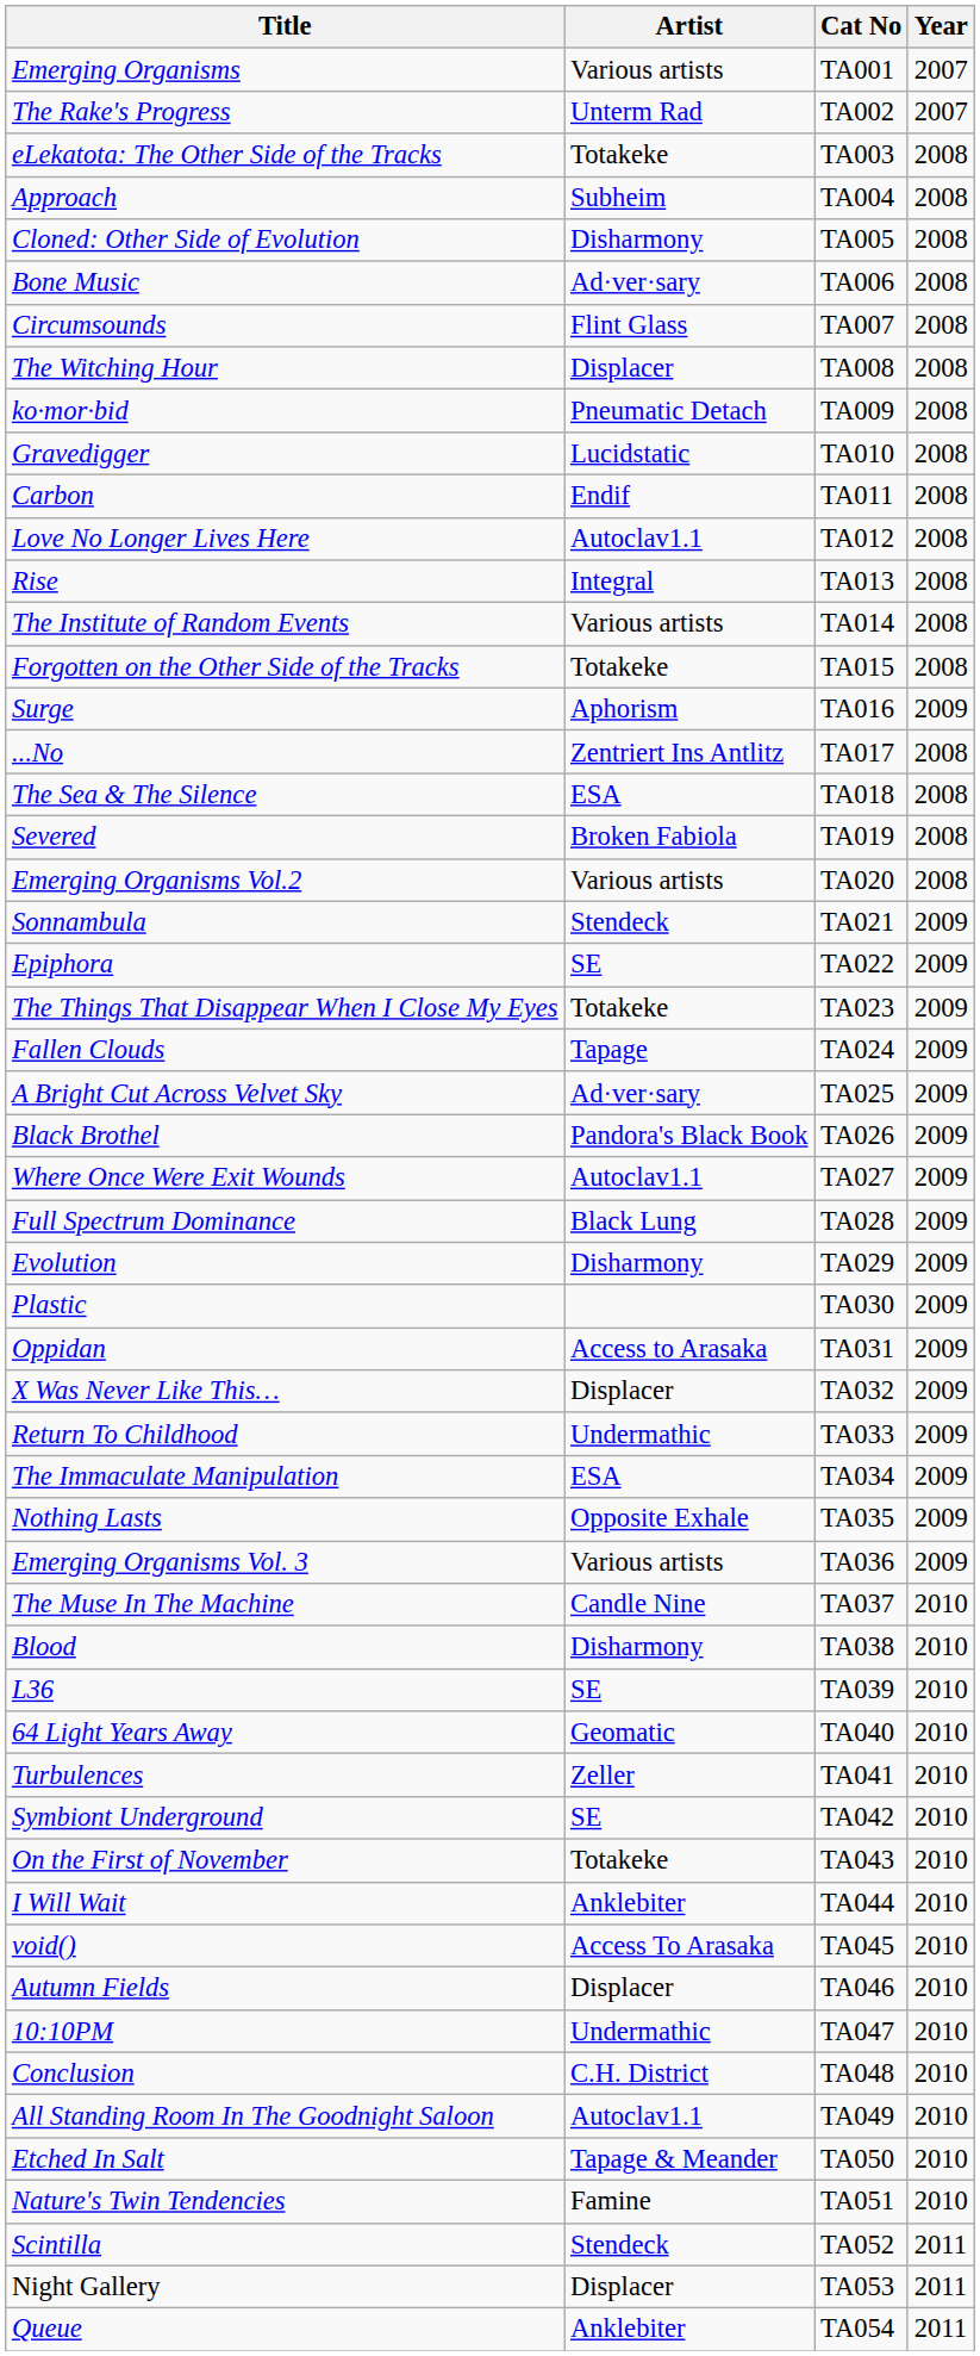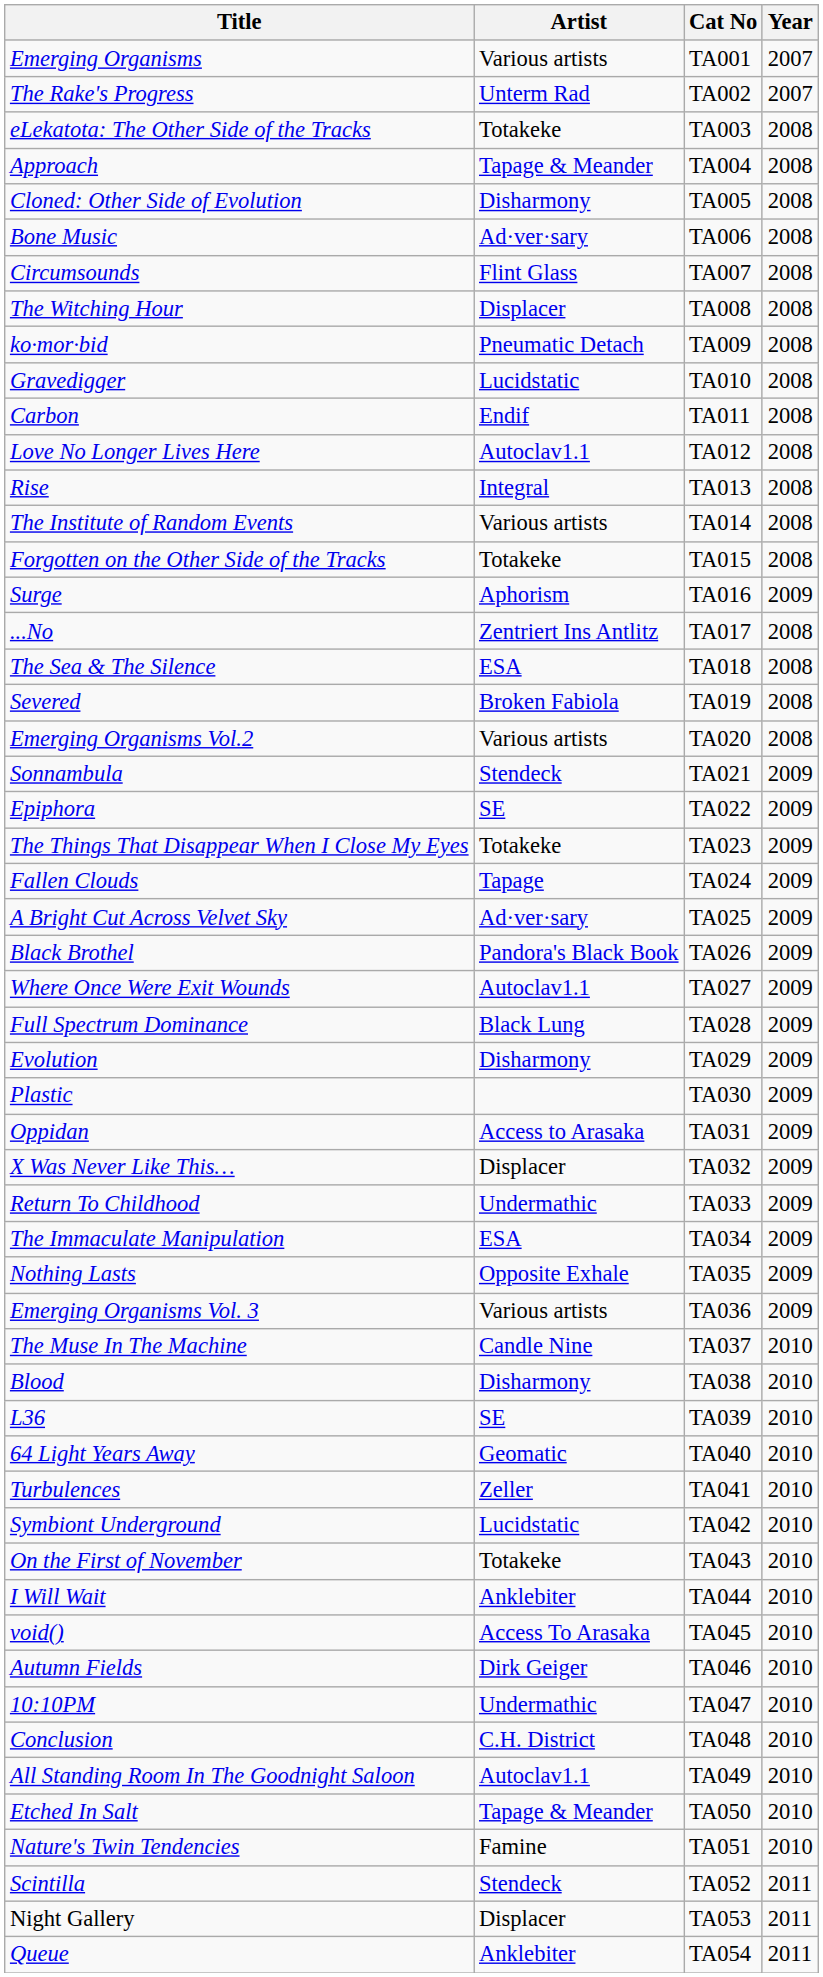 <table class="sortable wikitable">
 <tr>
 <th>Title</th>
 <th>Artist</th>
 <th>Cat No</th>
 <th>Year</th>
 </tr>
 <tr>
 <td><em><a href='#'>Emerging Organisms</a></em></td>
 <td>Various artists</td>
 <td>TA001</td>
 <td>2007</td>
 </tr>
 <tr>
 <td><em><a href='#'>The Rake's Progress</a></em></td>
 <td><a href='#'>Unterm Rad</a></td>
 <td>TA002</td>
 <td>2007</td>
 </tr>
 <tr>
 <td><em><a href='#'>eLekatota: The Other Side of the Tracks</a></em></td>
 <td>Totakeke</td>
 <td>TA003</td>
 <td>2008</td>
 </tr>
 <tr>
 <td><em><a href='#'>Approach</a></em></td>
-<td><a href='#'>Subheim</a></td>
+<td><a href='#'>Tapage & Meander</a></td>
 <td>TA004</td>
 <td>2008</td>
 </tr>
 <tr>
 <td><em><a href='#'>Cloned: Other Side of Evolution</a></em></td>
 <td><a href='#'>Disharmony</a></td>
 <td>TA005</td>
 <td>2008</td>
 </tr>
 <tr>
 <td><em><a href='#'>Bone Music</a></em></td>
 <td><a href='#'>Ad·ver·sary</a></td>
 <td>TA006</td>
 <td>2008</td>
 </tr>
 <tr>
 <td><em><a href='#'>Circumsounds</a></em></td>
 <td><a href='#'>Flint Glass</a></td>
 <td>TA007</td>
 <td>2008</td>
 </tr>
 <tr>
 <td><em><a href='#'>The Witching Hour</a></em></td>
 <td><a href='#'>Displacer</a></td>
 <td>TA008</td>
 <td>2008</td>
 </tr>
 <tr>
 <td><em><a href='#'>ko·mor·bid</a></em></td>
 <td><a href='#'>Pneumatic Detach</a></td>
 <td>TA009</td>
 <td>2008</td>
 </tr>
 <tr>
 <td><em><a href='#'>Gravedigger</a></em></td>
 <td><a href='#'>Lucidstatic</a></td>
 <td>TA010</td>
 <td>2008</td>
 </tr>
 <tr>
 <td><em><a href='#'>Carbon</a></em></td>
 <td><a href='#'>Endif</a></td>
 <td>TA011</td>
 <td>2008</td>
 </tr>
 <tr>
 <td><em><a href='#'>Love No Longer Lives Here</a></em></td>
 <td><a href='#'>Autoclav1.1</a></td>
 <td>TA012</td>
 <td>2008</td>
 </tr>
 <tr>
 <td><em><a href='#'>Rise</a></em></td>
 <td><a href='#'>Integral</a></td>
 <td>TA013</td>
 <td>2008</td>
 </tr>
 <tr>
 <td><em><a href='#'>The Institute of Random Events</a></em></td>
 <td>Various artists</td>
 <td>TA014</td>
 <td>2008</td>
 </tr>
 <tr>
 <td><em><a href='#'>Forgotten on the Other Side of the Tracks</a></em></td>
 <td>Totakeke</td>
 <td>TA015</td>
 <td>2008</td>
 </tr>
 <tr>
 <td><em><a href='#'>Surge</a></em></td>
 <td><a href='#'>Aphorism</a></td>
 <td>TA016</td>
 <td>2009</td>
 </tr>
 <tr>
 <td><em><a href='#'>...No</a></em></td>
 <td><a href='#'>Zentriert Ins Antlitz</a></td>
 <td>TA017</td>
 <td>2008</td>
 </tr>
 <tr>
 <td><em><a href='#'>The Sea & The Silence</a></em></td>
 <td><a href='#'>ESA</a></td>
 <td>TA018</td>
 <td>2008</td>
 </tr>
 <tr>
 <td><em><a href='#'>Severed</a></em></td>
 <td><a href='#'>Broken Fabiola</a></td>
 <td>TA019</td>
 <td>2008</td>
 </tr>
 <tr>
 <td><em><a href='#'>Emerging Organisms Vol.2</a></em></td>
 <td>Various artists</td>
 <td>TA020</td>
 <td>2008</td>
 </tr>
 <tr>
 <td><em><a href='#'>Sonnambula</a></em></td>
 <td><a href='#'>Stendeck</a></td>
 <td>TA021</td>
 <td>2009</td>
 </tr>
 <tr>
 <td><em><a href='#'>Epiphora</a></em></td>
 <td><a href='#'>SE</a></td>
 <td>TA022</td>
 <td>2009</td>
 </tr>
 <tr>
 <td><em><a href='#'>The Things That Disappear When I Close My Eyes</a></em></td>
 <td>Totakeke</td>
 <td>TA023</td>
 <td>2009</td>
 </tr>
 <tr>
 <td><em><a href='#'>Fallen Clouds</a></em></td>
 <td><a href='#'>Tapage</a></td>
 <td>TA024</td>
 <td>2009</td>
 </tr>
 <tr>
 <td><em><a href='#'>A Bright Cut Across Velvet Sky</a></em></td>
 <td><a href='#'>Ad·ver·sary</a></td>
 <td>TA025</td>
 <td>2009</td>
 </tr>
 <tr>
 <td><em><a href='#'>Black Brothel</a></em></td>
 <td><a href='#'>Pandora's Black Book</a></td>
 <td>TA026</td>
 <td>2009</td>
 </tr>
 <tr>
 <td><em><a href='#'>Where Once Were Exit Wounds</a></em></td>
 <td><a href='#'>Autoclav1.1</a></td>
 <td>TA027</td>
 <td>2009</td>
 </tr>
 <tr>
 <td><em><a href='#'>Full Spectrum Dominance</a></em></td>
 <td><a href='#'>Black Lung</a></td>
 <td>TA028</td>
 <td>2009</td>
 </tr>
 <tr>
 <td><em><a href='#'>Evolution</a></em></td>
 <td><a href='#'>Disharmony</a></td>
 <td>TA029</td>
 <td>2009</td>
 </tr>
 <tr>
 <td><em><a href='#'>Plastic</a></em></td>
 <td><a href='#'></a></td>
 <td>TA030</td>
 <td>2009</td>
 </tr>
 <tr>
 <td><em><a href='#'>Oppidan</a></em></td>
 <td><a href='#'>Access to Arasaka</a></td>
 <td>TA031</td>
 <td>2009</td>
 </tr>
 <tr>
 <td><em><a href='#'>X Was Never Like This…</a></em></td>
 <td>Displacer</td>
 <td>TA032</td>
 <td>2009</td>
 </tr>
 <tr>
 <td><em><a href='#'>Return To Childhood</a></em></td>
 <td><a href='#'>Undermathic</a></td>
 <td>TA033</td>
 <td>2009</td>
 </tr>
 <tr>
 <td><em><a href='#'>The Immaculate Manipulation</a></em></td>
 <td><a href='#'>ESA</a></td>
 <td>TA034</td>
 <td>2009</td>
 </tr>
 <tr>
 <td><em><a href='#'>Nothing Lasts</a></em></td>
 <td><a href='#'>Opposite Exhale</a></td>
 <td>TA035</td>
 <td>2009</td>
 </tr>
 <tr>
 <td><em><a href='#'>Emerging Organisms Vol. 3</a></em></td>
 <td>Various artists</td>
 <td>TA036</td>
 <td>2009</td>
 </tr>
 <tr>
 <td><em><a href='#'>The Muse In The Machine</a></em></td>
 <td><a href='#'>Candle Nine</a></td>
 <td>TA037</td>
 <td>2010</td>
 </tr>
 <tr>
 <td><em><a href='#'>Blood</a></em></td>
 <td><a href='#'>Disharmony</a></td>
 <td>TA038</td>
 <td>2010</td>
 </tr>
 <tr>
 <td><em><a href='#'>L36</a></em></td>
 <td><a href='#'>SE</a></td>
 <td>TA039</td>
 <td>2010</td>
 </tr>
 <tr>
 <td><em><a href='#'>64 Light Years Away</a></em></td>
 <td><a href='#'>Geomatic</a></td>
 <td>TA040</td>
 <td>2010</td>
 </tr>
 <tr>
 <td><em><a href='#'>Turbulences</a></em></td>
 <td><a href='#'>Zeller</a></td>
 <td>TA041</td>
 <td>2010</td>
 </tr>
 <tr>
 <td><em><a href='#'>Symbiont Underground</a></em></td>
-<td><a href='#'>SE</a></td>
+<td><a href='#'>Lucidstatic</a></td>
 <td>TA042</td>
 <td>2010</td>
 </tr>
 <tr>
 <td><em><a href='#'>On the First of November</a></em></td>
 <td>Totakeke</td>
 <td>TA043</td>
 <td>2010</td>
 </tr>
 <tr>
 <td><em><a href='#'>I Will Wait</a></em></td>
 <td><a href='#'>Anklebiter</a></td>
 <td>TA044</td>
 <td>2010</td>
 </tr>
 <tr>
 <td><em><a href='#'>void()</a></em></td>
 <td><a href='#'>Access To Arasaka</a></td>
 <td>TA045</td>
 <td>2010</td>
 </tr>
 <tr>
 <td><em><a href='#'>Autumn Fields</a></em></td>
-<td>Displacer</td>
+<td><a href='#'>Dirk Geiger</a></td>
 <td>TA046</td>
 <td>2010</td>
 </tr>
 <tr>
 <td><em><a href='#'>10:10PM</a></em></td>
 <td><a href='#'>Undermathic</a></td>
 <td>TA047</td>
 <td>2010</td>
 </tr>
 <tr>
 <td><em><a href='#'>Conclusion</a></em></td>
 <td><a href='#'>C.H. District</a></td>
 <td>TA048</td>
 <td>2010</td>
 </tr>
 <tr>
 <td><em><a href='#'>All Standing Room In The Goodnight Saloon</a></em></td>
 <td><a href='#'>Autoclav1.1</a></td>
 <td>TA049</td>
 <td>2010</td>
 </tr>
 <tr>
 <td><em><a href='#'>Etched In Salt</a></em></td>
 <td><a href='#'>Tapage & Meander</a></td>
 <td>TA050</td>
 <td>2010</td>
 </tr>
 <tr>
 <td><em><a href='#'>Nature's Twin Tendencies</a></em></td>
 <td>Famine</td>
 <td>TA051</td>
 <td>2010</td>
 </tr>
 <tr>
 <td><em><a href='#'>Scintilla</a></em></td>
 <td><a href='#'>Stendeck</a></td>
 <td>TA052</td>
 <td>2011</td>
 </tr>
 <tr>
 <td>Night Gallery</td>
 <td>Displacer</td>
 <td>TA053</td>
 <td>2011</td>
 </tr>
 <tr>
 <td><em><a href='#'>Queue</a></em></td>
 <td><a href='#'>Anklebiter</a></td>
 <td>TA054</td>
 <td>2011</td>
 </tr>
 </table>
